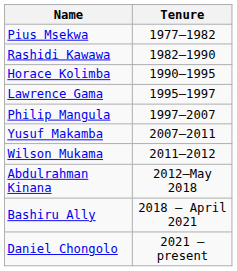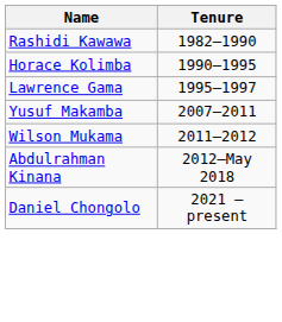 <table class="wikitable">
 <tr>
 <th style="width:130px">Name</th>
 <th style="width:100px">Tenure</th>
-</tr>
-<tr>
-<td><a href='#'>Pius Msekwa</a></td>
-<td align="center">1977–1982</td>
 </tr>
 <tr>
 <td><a href='#'>Rashidi Kawawa</a></td>
 <td align="center">1982–1990</td>
 </tr>
 <tr>
 <td><a href='#'>Horace Kolimba</a></td>
 <td align="center">1990–1995</td>
 </tr>
 <tr>
 <td><a href='#'>Lawrence Gama</a></td>
 <td align="center">1995–1997</td>
 </tr>
 <tr>
-<td><a href='#'>Philip Mangula</a></td>
-<td align="center">1997–2007</td>
-</tr>
-<tr>
 <td><a href='#'>Yusuf Makamba</a></td>
 <td align="center">2007–2011</td>
 </tr>
 <tr>
 <td><a href='#'>Wilson Mukama</a></td>
 <td align="center">2011–2012</td>
 </tr>
 <tr>
 <td><a href='#'>Abdulrahman Kinana</a></td>
 <td align="center">2012–May 2018</td>
 </tr>
 <tr>
-<td><a href='#'>Bashiru Ally</a></td>
-<td align="center">2018 – April 2021</td>
-</tr>
-<tr>
 <td><a href='#'>Daniel Chongolo</a></td>
 <td align="center">2021 – present</td>
 </tr>
 </table>
